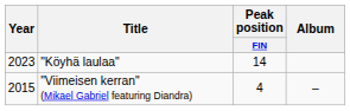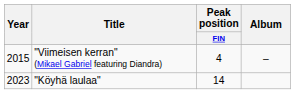 <table class="wikitable">
 <tr>
 <th align="center" rowspan="2" width="10">Year</th>
 <th align="center" rowspan="2" width="250">Title</th>
 <th align="center" colspan="1" width="20">Peak position</th>
 <th align="center" rowspan="2" width="70">Album</th>
 </tr>
 <tr>
 <th scope="col" style="width:3em;font-size:75%;"><a href='#'>FIN</a><br></th>
 </tr>
 <tr>
+<td style="text-align:center">2015</td>
+<td>"Viimeisen kerran"<br><small>(<a href='#'>Mikael Gabriel</a> featuring Diandra)</small></td>
+<td style="text-align:center;">4</td>
+<td style="text-align:center;">–</td>
+</tr>
+<tr>
 <td style="text-align:center">2023</td>
 <td>"Köyhä laulaa"<br></td>
 <td style="text-align:center;">14<br></td>
 <td></td>
 </tr>
-<tr>
-<td style="text-align:center">2015</td>
-<td>"Viimeisen kerran"<br><small>(<a href='#'>Mikael Gabriel</a> featuring Diandra)</small></td>
-<td style="text-align:center;">4</td>
-<td style="text-align:center;">–</td>
-</tr>
 </table>
